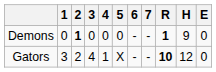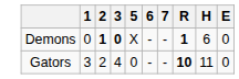 <table align = right border="2" cellpadding="4" cellspacing="0" style="margin: 1em 1em 1em 1em; background: #F9F9F9; border: 1px #aaa solid; border-collapse: collapse;">
 <tr align=center style="background: #F2F2F2;">
 <th></th>
 <th>1</th>
 <th>2</th>
 <th>3</th>
-<th>4</th>
 <th>5</th>
 <th>6</th>
 <th>7</th>
 <th>R</th>
 <th>H</th>
 <th>E</th>
 </tr>
 <tr align=center>
 <td>Demons</td>
 <td>0</td>
 <td><strong>1</strong></td>
-<td>0</td>
-<td>0</td>
-<td>0</td>
+<td><strong>0</strong></td>
+<td>X</td>
 <td>-</td>
 <td>-</td>
 <td><strong>1</strong></td>
-<td>9</td>
+<td>6</td>
 <td>0</td>
 </tr>
 <tr align=center>
 <td>Gators</td>
 <td>3</td>
 <td>2</td>
 <td>4</td>
-<td>1</td>
-<td>X</td>
+<td>0</td>
 <td>-</td>
 <td>-</td>
 <td><strong>10</strong></td>
-<td>12</td>
+<td>11</td>
 <td>0</td>
 </tr>
 </table>
